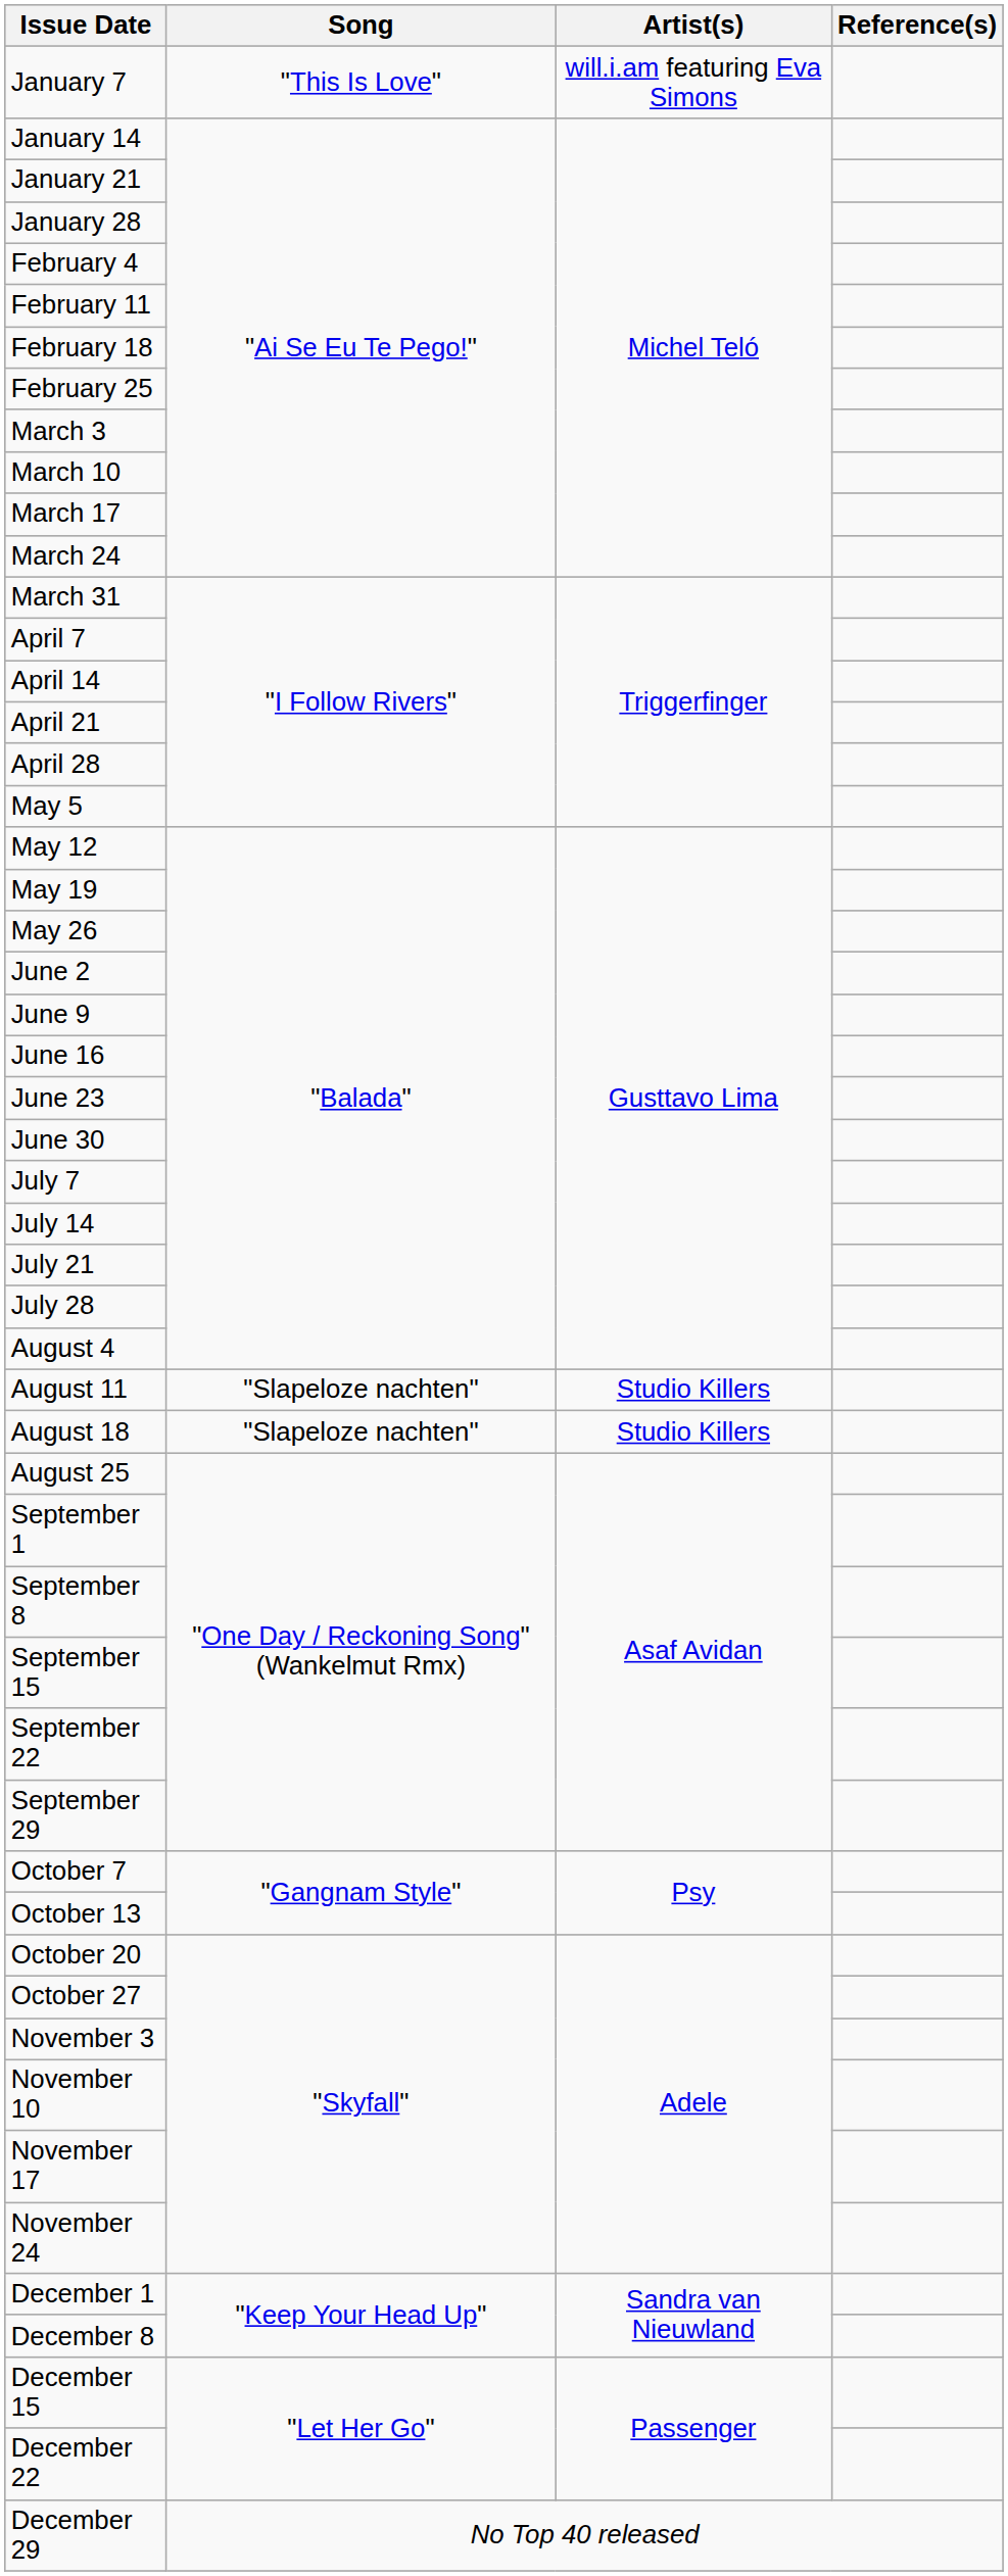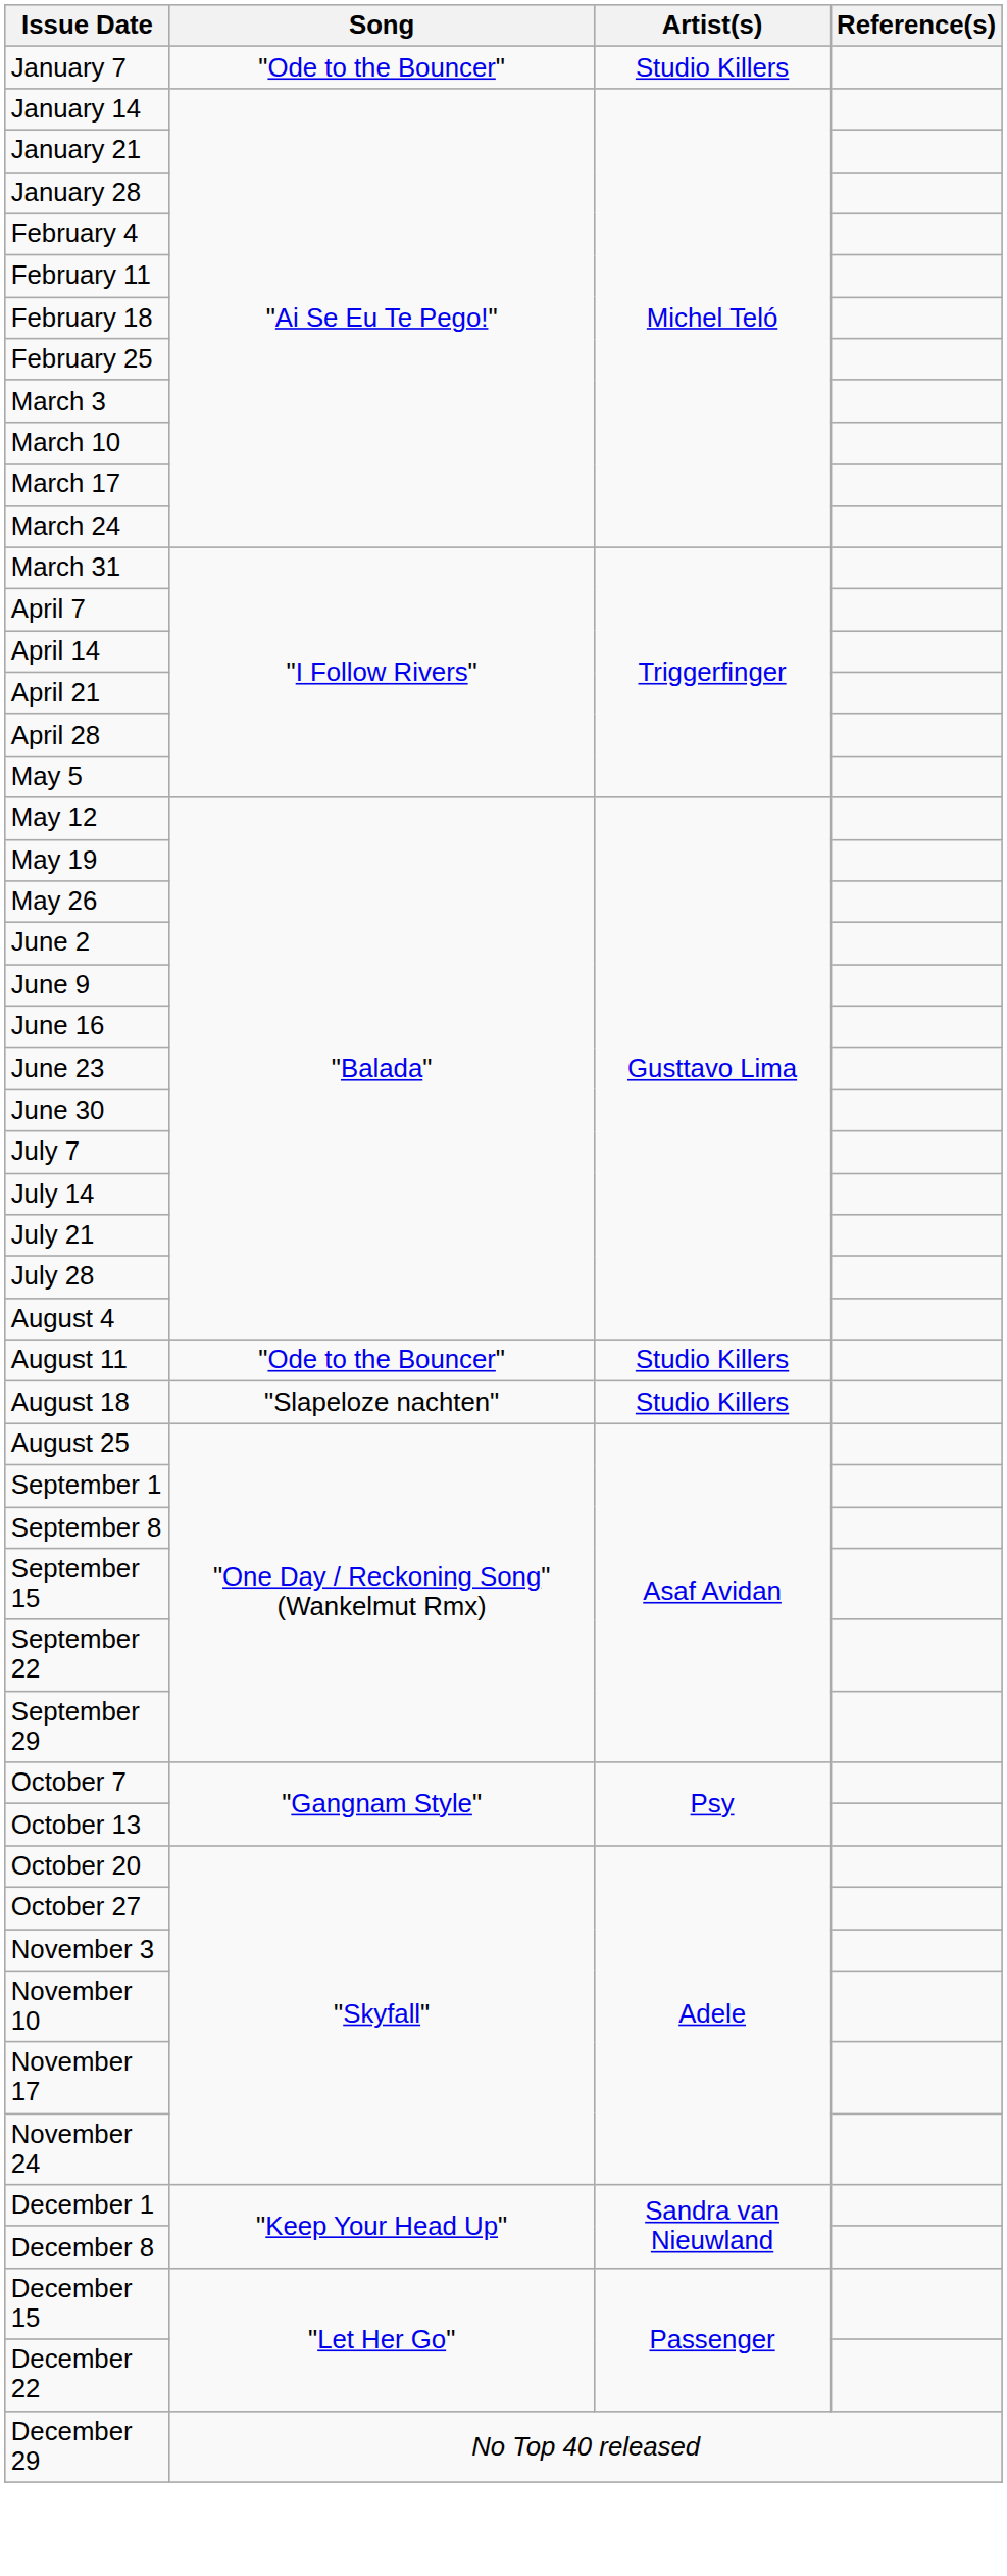 <table class="wikitable">
 <tr>
 <th style="text-align: center;">Issue Date</th>
 <th style="text-align: center;">Song</th>
 <th style="text-align: center;">Artist(s)</th>
 <th style="text-align: center;">Reference(s)</th>
 </tr>
 <tr>
 <td>January 7</td>
-<td style="text-align: center;">"<a href='#'>This Is Love</a>"</td>
-<td style="text-align: center;"><a href='#'>will.i.am</a> featuring <a href='#'>Eva Simons</a></td>
+<td style="text-align: center;">"<a href='#'>Ode to the Bouncer</a>"</td>
+<td style="text-align: center;"><a href='#'>Studio Killers</a></td>
 <td style="text-align: center;"></td>
 </tr>
 <tr>
 <td>January 14</td>
 <td style="text-align: center;" rowspan="11">"<a href='#'>Ai Se Eu Te Pego!</a>"</td>
 <td style="text-align: center;" rowspan="11"><a href='#'>Michel Teló</a></td>
 <td style="text-align: center;"></td>
 </tr>
 <tr>
 <td>January 21</td>
 <td style="text-align: center;"></td>
 </tr>
 <tr>
 <td>January 28</td>
 <td style="text-align: center;"></td>
 </tr>
 <tr>
 <td>February 4</td>
 <td style="text-align: center;"></td>
 </tr>
 <tr>
 <td>February 11</td>
 <td style="text-align: center;"></td>
 </tr>
 <tr>
 <td>February 18</td>
 <td style="text-align: center;"></td>
 </tr>
 <tr>
 <td>February 25</td>
 <td style="text-align: center;"></td>
 </tr>
 <tr>
 <td>March 3</td>
 <td style="text-align: center;"></td>
 </tr>
 <tr>
 <td>March 10</td>
 <td style="text-align: center;"></td>
 </tr>
 <tr>
 <td>March 17</td>
 <td style="text-align: center;"></td>
 </tr>
 <tr>
 <td>March 24</td>
 <td style="text-align: center;"></td>
 </tr>
 <tr>
 <td>March 31</td>
 <td style="text-align: center;" rowspan="6">"<a href='#'>I Follow Rivers</a>"</td>
 <td style="text-align: center;" rowspan="6"><a href='#'>Triggerfinger</a></td>
 <td style="text-align: center;"></td>
 </tr>
 <tr>
 <td>April 7</td>
 <td style="text-align: center;"></td>
 </tr>
 <tr>
 <td>April 14</td>
 <td style="text-align: center;"></td>
 </tr>
 <tr>
 <td>April 21</td>
 <td style="text-align: center;"></td>
 </tr>
 <tr>
 <td>April 28</td>
 <td style="text-align: center;"></td>
 </tr>
 <tr>
 <td>May 5</td>
 <td style="text-align: center;"></td>
 </tr>
 <tr>
 <td>May 12</td>
 <td style="text-align: center;" rowspan="13">"<a href='#'>Balada</a>"</td>
 <td style="text-align: center;" rowspan="13"><a href='#'>Gusttavo Lima</a></td>
 <td style="text-align: center;"></td>
 </tr>
 <tr>
 <td>May 19</td>
 <td style="text-align: center;"></td>
 </tr>
 <tr>
 <td>May 26</td>
 <td style="text-align: center;"></td>
 </tr>
 <tr>
 <td>June 2</td>
 <td style="text-align: center;"></td>
 </tr>
 <tr>
 <td>June 9</td>
 <td style="text-align: center;"></td>
 </tr>
 <tr>
 <td>June 16</td>
 <td style="text-align: center;"></td>
 </tr>
 <tr>
 <td>June 23</td>
 <td style="text-align: center;"></td>
 </tr>
 <tr>
 <td>June 30</td>
 <td style="text-align: center;"></td>
 </tr>
 <tr>
 <td>July 7</td>
 <td style="text-align: center;"></td>
 </tr>
 <tr>
 <td>July 14</td>
 <td style="text-align: center;"></td>
 </tr>
 <tr>
 <td>July 21</td>
 <td style="text-align: center;"></td>
 </tr>
 <tr>
 <td>July 28</td>
 <td style="text-align: center;"></td>
 </tr>
 <tr>
 <td>August 4</td>
 <td style="text-align: center;"></td>
 </tr>
 <tr>
 <td>August 11</td>
-<td style="text-align: center;">"Slapeloze nachten"</td>
+<td style="text-align: center;">"<a href='#'>Ode to the Bouncer</a>"</td>
 <td style="text-align: center;"><a href='#'>Studio Killers</a></td>
 <td style="text-align: center;"></td>
 </tr>
 <tr>
 <td>August 18</td>
 <td style="text-align: center;">"Slapeloze nachten"</td>
 <td style="text-align: center;"><a href='#'>Studio Killers</a></td>
 <td style="text-align: center;"></td>
 </tr>
 <tr>
 <td>August 25</td>
 <td style="text-align: center;" rowspan="6">"<a href='#'>One Day / Reckoning Song</a>" (Wankelmut Rmx)</td>
 <td style="text-align: center;" rowspan="6"><a href='#'>Asaf Avidan</a></td>
 <td style="text-align: center;"></td>
 </tr>
 <tr>
 <td>September 1</td>
 <td style="text-align: center;"></td>
 </tr>
 <tr>
 <td>September 8</td>
 <td style="text-align: center;"></td>
 </tr>
 <tr>
 <td>September 15</td>
 <td style="text-align: center;"></td>
 </tr>
 <tr>
 <td>September 22</td>
 <td style="text-align: center;"></td>
 </tr>
 <tr>
 <td>September 29</td>
 <td style="text-align: center;"></td>
 </tr>
 <tr>
 <td>October 7</td>
 <td style="text-align: center;" rowspan="2">"<a href='#'>Gangnam Style</a>"</td>
 <td style="text-align: center;" rowspan="2"><a href='#'>Psy</a></td>
 <td style="text-align: center;"></td>
 </tr>
 <tr>
 <td>October 13</td>
 <td style="text-align: center;"></td>
 </tr>
 <tr>
 <td>October 20</td>
 <td style="text-align: center;" rowspan="6">"<a href='#'>Skyfall</a>"</td>
 <td style="text-align: center;" rowspan="6"><a href='#'>Adele</a></td>
 <td style="text-align: center;"></td>
 </tr>
 <tr>
 <td>October 27</td>
 <td style="text-align: center;"></td>
 </tr>
 <tr>
 <td>November 3</td>
 <td style="text-align: center;"></td>
 </tr>
 <tr>
 <td>November 10</td>
 <td style="text-align: center;"></td>
 </tr>
 <tr>
 <td>November 17</td>
 <td style="text-align: center;"></td>
 </tr>
 <tr>
 <td>November 24</td>
 <td style="text-align: center;"></td>
 </tr>
 <tr>
 <td>December 1</td>
 <td style="text-align: center;" rowspan="2">"<a href='#'>Keep Your Head Up</a>"</td>
 <td style="text-align: center;" rowspan="2"><a href='#'>Sandra van Nieuwland</a></td>
 <td style="text-align: center;"></td>
 </tr>
 <tr>
 <td>December 8</td>
 <td style="text-align: center;"></td>
 </tr>
 <tr>
 <td>December 15</td>
 <td style="text-align: center;" rowspan="2">"<a href='#'>Let Her Go</a>"</td>
 <td style="text-align: center;" rowspan="2"><a href='#'>Passenger</a></td>
 <td style="text-align: center;"></td>
 </tr>
 <tr>
 <td>December 22</td>
 <td style="text-align: center;"></td>
 </tr>
 <tr>
 <td>December 29</td>
 <td align="center" colspan="3"><em>No Top 40 released</em></td>
 </tr>
 </table>
